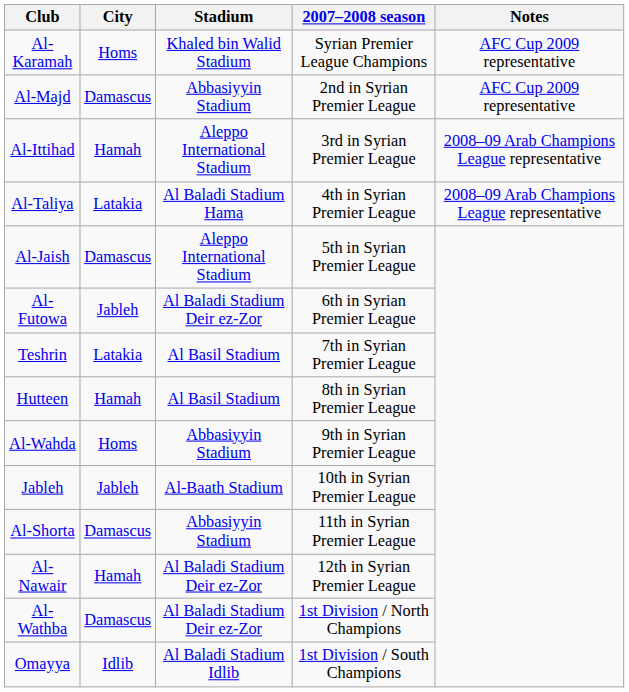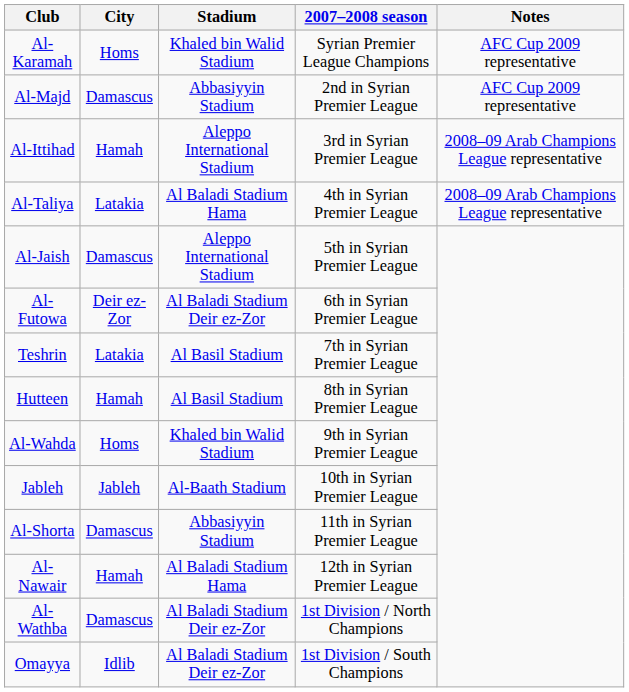 <table class="wikitable" style="text-align: center;">
 <tr>
 <th>Club</th>
 <th>City</th>
 <th>Stadium</th>
 <th><a href='#'>2007–2008 season</a></th>
 <th>Notes</th>
 </tr>
 <tr>
 <td><a href='#'>Al-Karamah</a></td>
 <td><a href='#'>Homs</a></td>
 <td><a href='#'>Khaled bin Walid Stadium</a></td>
 <td>Syrian Premier League Champions</td>
 <td><a href='#'>AFC Cup 2009</a> representative</td>
 </tr>
 <tr>
 <td><a href='#'>Al-Majd</a></td>
 <td><a href='#'>Damascus</a></td>
 <td><a href='#'>Abbasiyyin Stadium</a></td>
 <td>2nd in Syrian Premier League</td>
 <td><a href='#'>AFC Cup 2009</a> representative</td>
 </tr>
 <tr>
 <td><a href='#'>Al-Ittihad</a></td>
 <td><a href='#'>Hamah</a></td>
 <td><a href='#'>Aleppo International Stadium</a></td>
 <td>3rd in Syrian Premier League</td>
 <td><a href='#'>2008–09 Arab Champions League</a> representative</td>
 </tr>
 <tr>
 <td><a href='#'>Al-Taliya</a></td>
 <td><a href='#'>Latakia</a></td>
 <td><a href='#'>Al Baladi Stadium Hama</a></td>
 <td>4th in Syrian Premier League</td>
 <td><a href='#'>2008–09 Arab Champions League</a> representative</td>
 </tr>
 <tr>
 <td><a href='#'>Al-Jaish</a></td>
 <td><a href='#'>Damascus</a></td>
 <td><a href='#'>Aleppo International Stadium</a></td>
 <td>5th in Syrian Premier League</td>
 </tr>
 <tr>
 <td><a href='#'>Al-Futowa</a></td>
-<td><a href='#'>Jableh</a></td>
+<td><a href='#'>Deir ez-Zor</a></td>
 <td><a href='#'>Al Baladi Stadium Deir ez-Zor</a></td>
 <td>6th in Syrian Premier League</td>
 </tr>
 <tr>
 <td><a href='#'>Teshrin</a></td>
 <td><a href='#'>Latakia</a></td>
 <td><a href='#'>Al Basil Stadium</a></td>
 <td>7th in Syrian Premier League</td>
 </tr>
 <tr>
 <td><a href='#'>Hutteen</a></td>
 <td><a href='#'>Hamah</a></td>
 <td><a href='#'>Al Basil Stadium</a></td>
 <td>8th in Syrian Premier League</td>
 </tr>
 <tr>
 <td><a href='#'>Al-Wahda</a></td>
 <td><a href='#'>Homs</a></td>
-<td><a href='#'>Abbasiyyin Stadium</a></td>
+<td><a href='#'>Khaled bin Walid Stadium</a></td>
 <td>9th in Syrian Premier League</td>
 </tr>
 <tr>
 <td><a href='#'>Jableh</a></td>
 <td><a href='#'>Jableh</a></td>
 <td><a href='#'>Al-Baath Stadium</a></td>
 <td>10th in Syrian Premier League</td>
 </tr>
 <tr>
 <td><a href='#'>Al-Shorta</a></td>
 <td><a href='#'>Damascus</a></td>
 <td><a href='#'>Abbasiyyin Stadium</a></td>
 <td>11th in Syrian Premier League</td>
 </tr>
 <tr>
 <td><a href='#'>Al-Nawair</a></td>
 <td><a href='#'>Hamah</a></td>
-<td><a href='#'>Al Baladi Stadium Deir ez-Zor</a></td>
+<td><a href='#'>Al Baladi Stadium Hama</a></td>
 <td>12th in Syrian Premier League</td>
 </tr>
 <tr>
 <td><a href='#'>Al-Wathba</a></td>
 <td><a href='#'>Damascus</a></td>
 <td><a href='#'>Al Baladi Stadium Deir ez-Zor</a></td>
 <td><a href='#'>1st Division</a> / North Champions</td>
 </tr>
 <tr>
 <td><a href='#'>Omayya</a></td>
 <td><a href='#'>Idlib</a></td>
-<td><a href='#'>Al Baladi Stadium Idlib</a></td>
+<td><a href='#'>Al Baladi Stadium Deir ez-Zor</a></td>
 <td><a href='#'>1st Division</a> / South Champions</td>
 </tr>
 </table>
